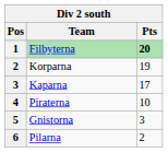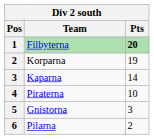 <table class="wikitable">
 <tr>
 <th colspan="3">Div 2 south</th>
 </tr>
 <tr>
 <th width=20>Pos</th>
 <th width=150>Team</th>
 <th width=30>Pts</th>
 </tr>
 <tr style="background:#ACE1AF;">
 <th>1</th>
 <td><a href='#'>Filbyterna</a></td>
 <td><strong>20</strong></td>
 </tr>
 <tr>
 <th>2</th>
 <td>Korparna</td>
 <td>19</td>
 </tr>
 <tr>
 <th>3</th>
 <td><a href='#'>Kaparna</a></td>
-<td>17</td>
+<td>14</td>
 </tr>
 <tr>
 <th>4</th>
 <td><a href='#'>Piraterna</a></td>
 <td>10</td>
 </tr>
 <tr>
 <th>5</th>
 <td><a href='#'>Gnistorna</a></td>
 <td>3</td>
 </tr>
 <tr>
 <th>6</th>
 <td><a href='#'>Pilarna</a></td>
 <td>2</td>
 </tr>
 </table>
